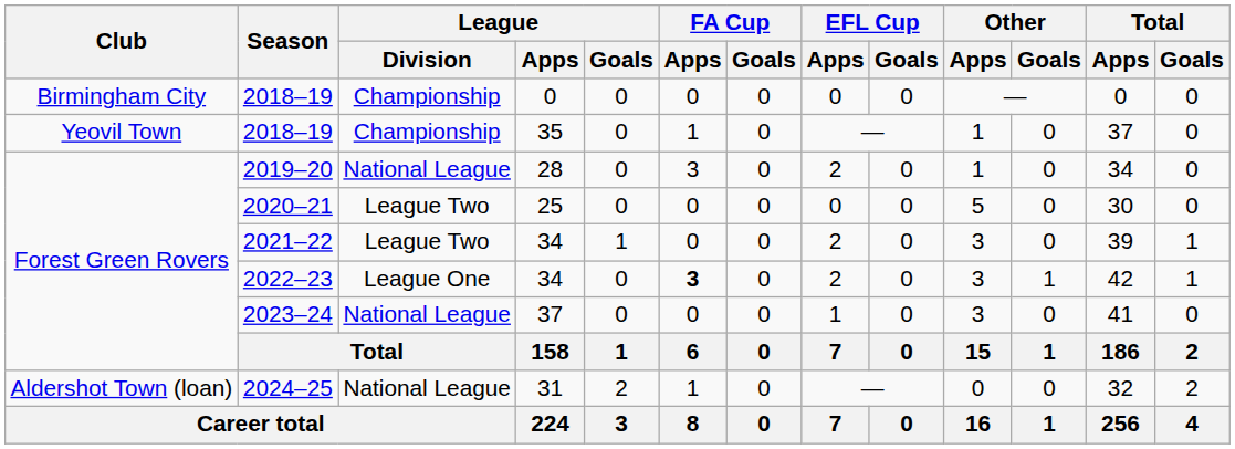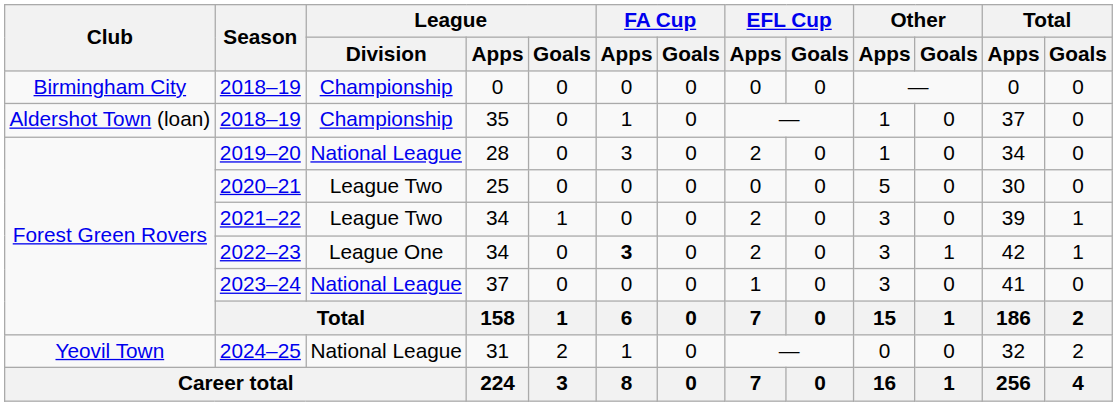 <table class=wikitable style=text-align:center>
 <tr>
 <th rowspan=2>Club</th>
 <th rowspan=2>Season</th>
 <th colspan=3>League</th>
 <th colspan=2><a href='#'>FA Cup</a></th>
 <th colspan=2><a href='#'>EFL Cup</a></th>
 <th colspan=2>Other</th>
 <th colspan=2>Total</th>
 </tr>
 <tr>
 <th>Division</th>
 <th>Apps</th>
 <th>Goals</th>
 <th>Apps</th>
 <th>Goals</th>
 <th>Apps</th>
 <th>Goals</th>
 <th>Apps</th>
 <th>Goals</th>
 <th>Apps</th>
 <th>Goals</th>
 </tr>
 <tr>
 <td><a href='#'>Birmingham City</a></td>
 <td><a href='#'>2018–19</a></td>
 <td><a href='#'>Championship</a></td>
 <td>0</td>
 <td>0</td>
 <td>0</td>
 <td>0</td>
 <td>0</td>
 <td>0</td>
 <td colspan=2>—</td>
 <td>0</td>
 <td>0</td>
 </tr>
 <tr>
-<td><a href='#'>Yeovil Town</a></td>
+<td><a href='#'>Aldershot Town</a> (loan)</td>
 <td><a href='#'>2018–19</a></td>
 <td><a href='#'>Championship</a></td>
 <td>35</td>
 <td>0</td>
 <td>1</td>
 <td>0</td>
 <td colspan=2>—</td>
 <td>1</td>
 <td>0</td>
 <td>37</td>
 <td>0</td>
 </tr>
 <tr>
 <td rowspan=6><a href='#'>Forest Green Rovers</a></td>
 <td><a href='#'>2019–20</a></td>
 <td><a href='#'>National League</a></td>
 <td>28</td>
 <td>0</td>
 <td>3</td>
 <td>0</td>
 <td>2</td>
 <td>0</td>
 <td>1</td>
 <td>0</td>
 <td>34</td>
 <td>0</td>
 </tr>
 <tr>
 <td><a href='#'>2020–21</a></td>
 <td>League Two</td>
 <td>25</td>
 <td>0</td>
 <td>0</td>
 <td>0</td>
 <td>0</td>
 <td>0</td>
 <td>5</td>
 <td>0</td>
 <td>30</td>
 <td>0</td>
 </tr>
 <tr>
 <td><a href='#'>2021–22</a></td>
 <td>League Two</td>
 <td>34</td>
 <td>1</td>
 <td>0</td>
 <td>0</td>
 <td>2</td>
 <td>0</td>
 <td>3</td>
 <td>0</td>
 <td>39</td>
 <td>1</td>
 </tr>
 <tr>
 <td><a href='#'>2022–23</a></td>
 <td>League One</td>
 <td>34</td>
 <td>0</td>
 <td><strong>3</strong></td>
 <td>0</td>
 <td>2</td>
 <td>0</td>
 <td>3</td>
 <td>1</td>
 <td>42</td>
 <td>1</td>
 </tr>
 <tr>
 <td><a href='#'>2023–24</a></td>
 <td><a href='#'>National League</a></td>
 <td>37</td>
 <td>0</td>
 <td>0</td>
 <td>0</td>
 <td>1</td>
 <td>0</td>
 <td>3</td>
 <td>0</td>
 <td>41</td>
 <td>0</td>
 </tr>
 <tr>
 <th colspan=2>Total</th>
 <th>158</th>
 <th>1</th>
 <th>6</th>
 <th>0</th>
 <th>7</th>
 <th>0</th>
 <th>15</th>
 <th>1</th>
 <th>186</th>
 <th>2</th>
 </tr>
 <tr>
-<td><a href='#'>Aldershot Town</a> (loan)</td>
+<td><a href='#'>Yeovil Town</a></td>
 <td><a href='#'>2024–25</a></td>
 <td>National League</td>
 <td>31</td>
 <td>2</td>
 <td>1</td>
 <td>0</td>
 <td colspan=2>—</td>
 <td>0</td>
 <td>0</td>
 <td>32</td>
 <td>2</td>
 </tr>
 <tr>
 <th colspan=3>Career total</th>
 <th>224</th>
 <th>3</th>
 <th>8</th>
 <th>0</th>
 <th>7</th>
 <th>0</th>
 <th>16</th>
 <th>1</th>
 <th>256</th>
 <th>4</th>
 </tr>
 </table>
